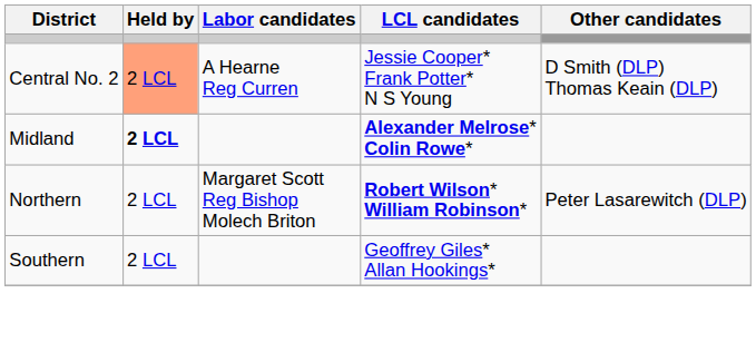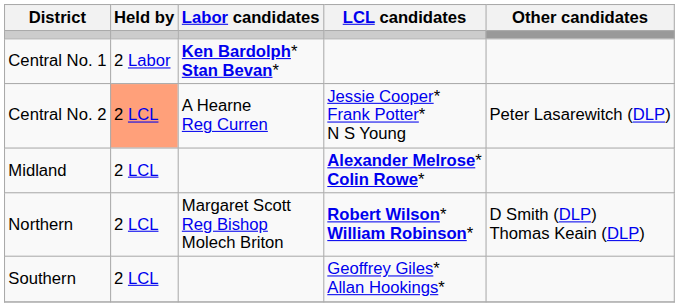 <table class="wikitable">
 <tr>
 <th>District</th>
 <th>Held by</th>
 <th><a href='#'>Labor</a> candidates</th>
 <th><a href='#'>LCL</a> candidates</th>
 <th>Other candidates</th>
 </tr>
 <tr bgcolor="#cccccc">
 <td></td>
 <td></td>
 <td></td>
 <td></td>
 <td bgcolor=#999999></td>
 </tr>
 <tr>
+<td>Central No. 1</td>
+<td>2 <a href='#'>Labor</a></td>
+<td><strong><a href='#'>Ken Bardolph</a></strong>* <br> <strong><a href='#'>Stan Bevan</a></strong>*</td>
+<td></td>
+<td></td>
+</tr>
+<tr>
 <td>Central No. 2</td>
 <td style="background: lightsalmon;">2 <a href='#'>LCL</a></td>
 <td>A Hearne <br> <a href='#'>Reg Curren</a></td>
 <td><a href='#'>Jessie Cooper</a>* <br> <a href='#'>Frank Potter</a>* <br> N S Young</td>
-<td>D Smith (<a href='#'>DLP</a>) <br> Thomas Keain (<a href='#'>DLP</a>)</td>
+<td>Peter Lasarewitch (<a href='#'>DLP</a>)</td>
 </tr>
 <tr>
 <td>Midland</td>
-<td><strong>2 <a href='#'>LCL</a></strong></td>
+<td>2 <a href='#'>LCL</a></td>
 <td></td>
 <td><strong><a href='#'>Alexander Melrose</a></strong>* <br> <strong><a href='#'>Colin Rowe</a></strong>*</td>
 <td></td>
 </tr>
 <tr>
 <td>Northern</td>
 <td>2 <a href='#'>LCL</a></td>
 <td>Margaret Scott <br> <a href='#'>Reg Bishop</a> <br> Molech Briton</td>
 <td><strong><a href='#'>Robert Wilson</a></strong>* <br> <strong><a href='#'>William Robinson</a></strong>*</td>
-<td>Peter Lasarewitch (<a href='#'>DLP</a>)</td>
+<td>D Smith (<a href='#'>DLP</a>) <br> Thomas Keain (<a href='#'>DLP</a>)</td>
 </tr>
 <tr>
 <td>Southern</td>
 <td>2 <a href='#'>LCL</a></td>
 <td></td>
 <td><a href='#'>Geoffrey Giles</a>* <br> <a href='#'>Allan Hookings</a>*</td>
 <td></td>
 </tr>
 <tr>
 </tr>
 </table>
